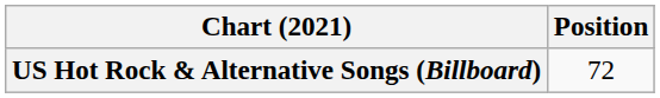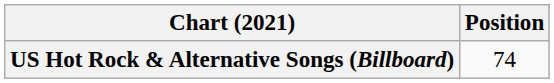 <table class="wikitable plainrowheaders" style="text-align:center">
 <tr>
 <th scope="col">Chart (2021)</th>
 <th scope="col">Position</th>
 </tr>
 <tr>
 <th scope="row">US Hot Rock & Alternative Songs (<em>Billboard</em>)</th>
-<td>72</td>
+<td>74</td>
 </tr>
 </table>
